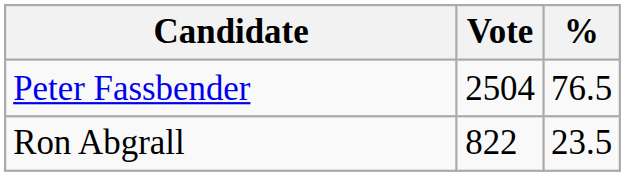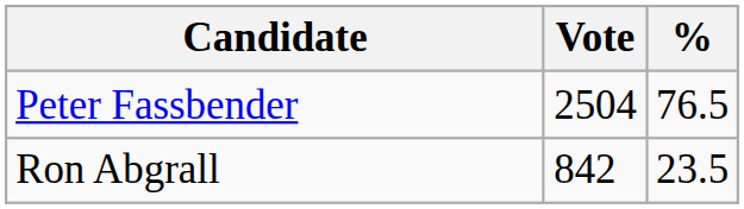 <table class="wikitable">
 <tr>
 <th bgcolor="#DDDDFF" width="200px">Candidate</th>
 <th bgcolor="#DDDDFF">Vote</th>
 <th bgcolor="#DDDDFF">%</th>
 </tr>
 <tr>
 <td><a href='#'>Peter Fassbender</a></td>
 <td>2504</td>
 <td>76.5</td>
 </tr>
 <tr>
 <td>Ron Abgrall</td>
-<td>822</td>
+<td>842</td>
 <td>23.5</td>
 </tr>
 </table>
